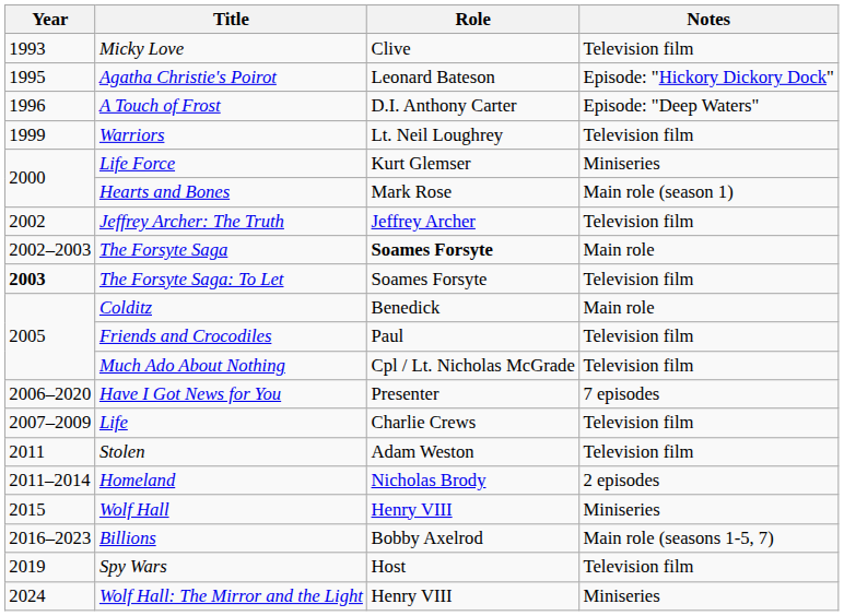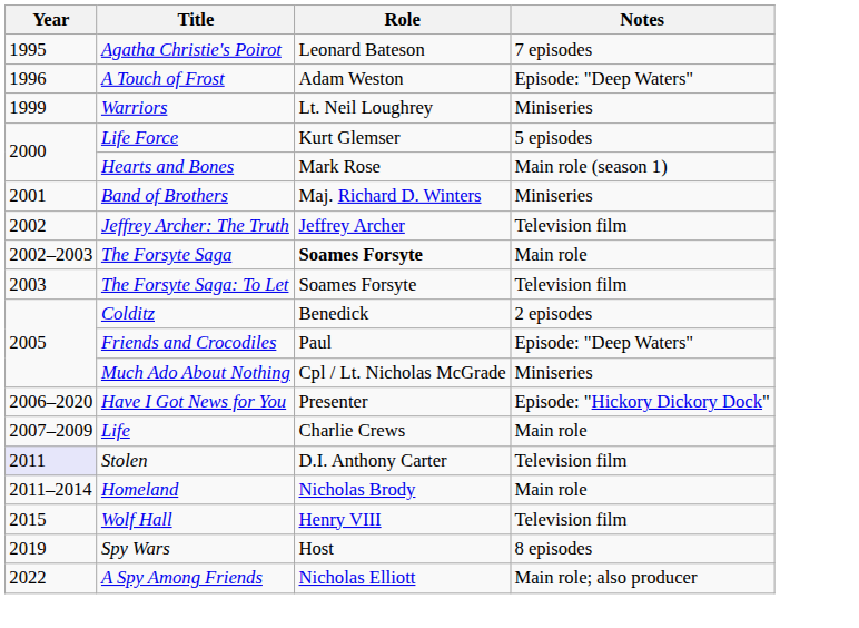 <table class="wikitable sortable">
 <tr>
 <th>Year</th>
 <th>Title</th>
 <th>Role</th>
 <th>Notes</th>
 </tr>
 <tr>
-<td>1993</td>
-<td><em>Micky Love</em></td>
-<td>Clive</td>
-<td>Television film</td>
-</tr>
-<tr>
 <td>1995</td>
 <td><em><a href='#'>Agatha Christie's Poirot</a></em></td>
 <td>Leonard Bateson</td>
-<td>Episode: "<a href='#'>Hickory Dickory Dock</a>"</td>
+<td>7 episodes</td>
 </tr>
 <tr>
 <td>1996</td>
 <td data-sort-value="Touch of Frost, A"><em><a href='#'>A Touch of Frost</a></em></td>
-<td>D.I. Anthony Carter</td>
+<td>Adam Weston</td>
 <td>Episode: "Deep Waters"</td>
 </tr>
 <tr>
 <td>1999</td>
 <td><em><a href='#'>Warriors</a></em></td>
 <td>Lt. Neil Loughrey</td>
-<td>Television film</td>
+<td>Miniseries</td>
 </tr>
 <tr>
 <td rowspan="2">2000</td>
 <td><em><a href='#'>Life Force</a></em></td>
 <td>Kurt Glemser</td>
-<td>Miniseries</td>
+<td>5 episodes</td>
 </tr>
 <tr>
 <td><em><a href='#'>Hearts and Bones</a></em></td>
 <td>Mark Rose</td>
 <td>Main role (season 1)</td>
+</tr>
+<tr>
+<td>2001</td>
+<td><em><a href='#'>Band of Brothers</a></em></td>
+<td>Maj. <a href='#'>Richard D. Winters</a></td>
+<td>Miniseries</td>
 </tr>
 <tr>
 <td>2002</td>
 <td><em><a href='#'>Jeffrey Archer: The Truth</a></em></td>
 <td><a href='#'>Jeffrey Archer</a></td>
 <td>Television film</td>
 </tr>
 <tr>
 <td>2002–2003</td>
 <td data-sort-value="Forsyte Saga, The"><em><a href='#'>The Forsyte Saga</a></em></td>
 <td><strong>Soames Forsyte</strong></td>
 <td>Main role</td>
 </tr>
 <tr>
-<td><strong>2003</strong></td>
+<td>2003</td>
 <td data-sort-value="Forsyte Saga: To Let, The"><em><a href='#'>The Forsyte Saga: To Let</a></em></td>
 <td>Soames Forsyte</td>
 <td>Television film</td>
 </tr>
 <tr>
 <td rowspan="3">2005</td>
 <td><em><a href='#'>Colditz</a></em></td>
 <td>Benedick</td>
-<td>Main role</td>
+<td>2 episodes</td>
 </tr>
 <tr>
 <td><em><a href='#'>Friends and Crocodiles</a></em></td>
 <td>Paul</td>
-<td>Television film</td>
+<td>Episode: "Deep Waters"</td>
 </tr>
 <tr>
 <td><em><a href='#'>Much Ado About Nothing</a></em></td>
 <td>Cpl / Lt. Nicholas McGrade</td>
-<td>Television film</td>
+<td>Miniseries</td>
 </tr>
 <tr>
 <td>2006–2020</td>
 <td><em><a href='#'>Have I Got News for You</a></em></td>
 <td>Presenter</td>
-<td>7 episodes</td>
+<td>Episode: "<a href='#'>Hickory Dickory Dock</a>"</td>
 </tr>
 <tr>
 <td>2007–2009</td>
 <td><em><a href='#'>Life</a></em></td>
 <td>Charlie Crews</td>
-<td>Television film</td>
+<td>Main role</td>
 </tr>
 <tr>
-<td>2011</td>
+<td style="background: lavender;">2011</td>
 <td><em>Stolen</em></td>
-<td>Adam Weston</td>
+<td>D.I. Anthony Carter</td>
 <td>Television film</td>
 </tr>
 <tr>
 <td>2011–2014</td>
 <td><em><a href='#'>Homeland</a></em></td>
 <td><a href='#'>Nicholas Brody</a></td>
-<td>2 episodes</td>
+<td>Main role</td>
 </tr>
 <tr>
 <td>2015</td>
 <td><em><a href='#'>Wolf Hall</a></em></td>
 <td><a href='#'>Henry VIII</a></td>
-<td>Miniseries</td>
-</tr>
-<tr>
-<td>2016–2023</td>
-<td><em><a href='#'>Billions</a></em></td>
-<td>Bobby Axelrod</td>
-<td>Main role (seasons 1-5, 7)</td>
+<td>Television film</td>
 </tr>
 <tr>
 <td>2019</td>
 <td><em>Spy Wars</em></td>
 <td>Host</td>
-<td>Television film</td>
+<td>8 episodes</td>
 </tr>
 <tr>
-<td>2024</td>
-<td><em><a href='#'>Wolf Hall: The Mirror and the Light</a></em></td>
-<td>Henry VIII</td>
-<td>Miniseries</td>
+<td>2022</td>
+<td data-sort-value="Spy Among Friends, A"><em><a href='#'>A Spy Among Friends</a></em></td>
+<td><a href='#'>Nicholas Elliott</a></td>
+<td>Main role; also producer</td>
 </tr>
 </table>
